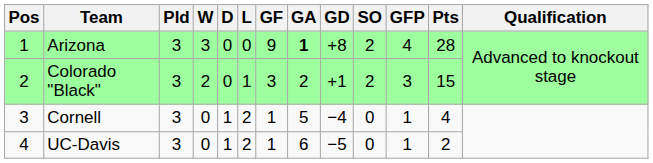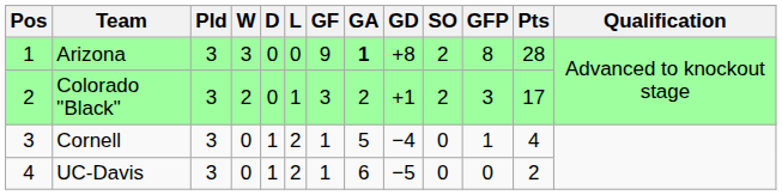 <table class="wikitable" style="text-align:center">
 <tr>
 <th>Pos</th>
 <th>Team</th>
 <th>Pld</th>
 <th>W</th>
 <th>D</th>
 <th>L</th>
 <th>GF</th>
 <th>GA</th>
 <th>GD</th>
 <th>SO</th>
 <th>GFP</th>
 <th>Pts</th>
 <th>Qualification</th>
 </tr>
 <tr bgcolor="#9eff9e">
 <td>1</td>
 <td style="text-align:left">Arizona</td>
 <td>3</td>
 <td>3</td>
 <td>0</td>
 <td>0</td>
 <td>9</td>
 <td><strong>1</strong></td>
 <td>+8</td>
 <td>2</td>
-<td>4</td>
+<td>8</td>
 <td>28</td>
 <td rowspan="2">Advanced to knockout stage</td>
 </tr>
 <tr bgcolor="#9eff9e">
 <td>2</td>
 <td style="text-align:left">Colorado "Black"</td>
 <td>3</td>
 <td>2</td>
 <td>0</td>
 <td>1</td>
 <td>3</td>
 <td>2</td>
 <td>+1</td>
 <td>2</td>
 <td>3</td>
-<td>15</td>
+<td>17</td>
 </tr>
 <tr>
 <td>3</td>
 <td style="text-align:left">Cornell</td>
 <td>3</td>
 <td>0</td>
 <td>1</td>
 <td>2</td>
 <td>1</td>
 <td>5</td>
 <td>−4</td>
 <td>0</td>
 <td>1</td>
 <td>4</td>
 <td rowspan="2"></td>
 </tr>
 <tr>
 <td>4</td>
 <td style="text-align:left">UC-Davis</td>
 <td>3</td>
 <td>0</td>
 <td>1</td>
 <td>2</td>
 <td>1</td>
 <td>6</td>
 <td>−5</td>
 <td>0</td>
-<td>1</td>
+<td>0</td>
 <td>2</td>
 </tr>
 </table>
